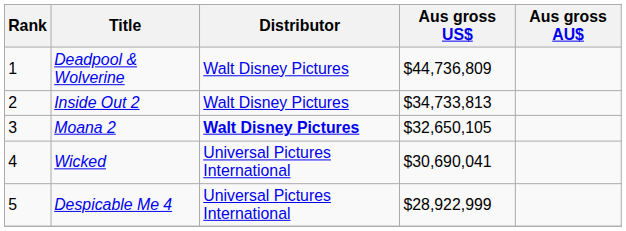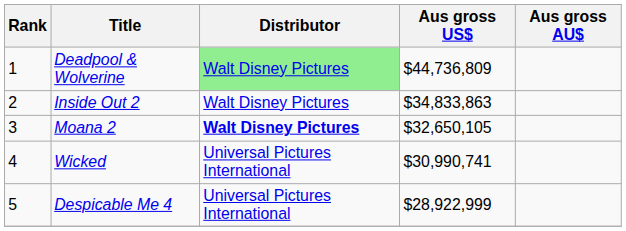 <table class="wikitable sortable" style="margin:auto; margin:auto;">
 <tr>
 <th>Rank</th>
 <th>Title</th>
 <th>Distributor</th>
 <th>Aus gross <a href='#'>US$</a></th>
 <th>Aus gross <a href='#'>AU$</a></th>
 </tr>
 <tr>
 <td>1</td>
 <td><em><a href='#'>Deadpool & Wolverine</a></em></td>
-<td><a href='#'>Walt Disney Pictures</a></td>
+<td style="background: lightgreen;"><a href='#'>Walt Disney Pictures</a></td>
 <td>$44,736,809</td>
 <td></td>
 </tr>
 <tr>
 <td>2</td>
 <td><em><a href='#'>Inside Out 2</a></em></td>
 <td><a href='#'>Walt Disney Pictures</a></td>
-<td>$34,733,813</td>
+<td>$34,833,863</td>
 <td></td>
 </tr>
 <tr>
 <td>3</td>
 <td><em><a href='#'>Moana 2</a></em></td>
 <td><strong><a href='#'>Walt Disney Pictures</a></strong></td>
 <td>$32,650,105</td>
 <td></td>
 </tr>
 <tr>
 <td>4</td>
 <td><em><a href='#'>Wicked</a></em></td>
 <td><a href='#'>Universal Pictures International</a></td>
-<td>$30,690,041</td>
+<td>$30,990,741</td>
 <td></td>
 </tr>
 <tr>
 <td>5</td>
 <td><em><a href='#'>Despicable Me 4</a></em></td>
 <td><a href='#'>Universal Pictures International</a></td>
 <td>$28,922,999</td>
 <td></td>
 </tr>
 <tr>
 </tr>
 </table>
